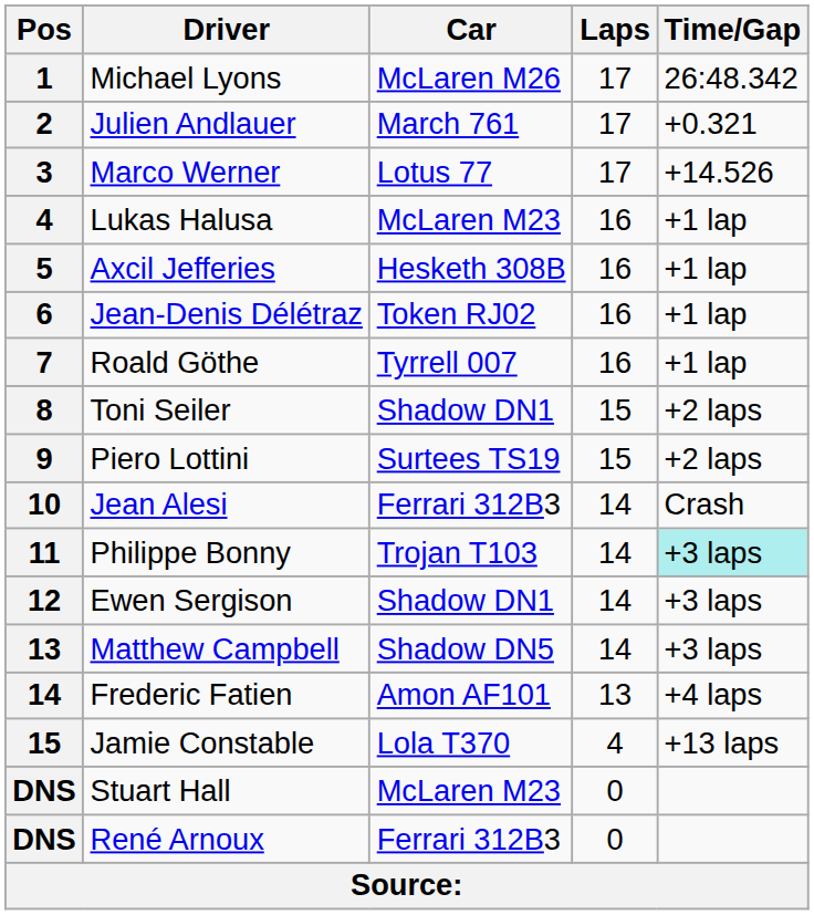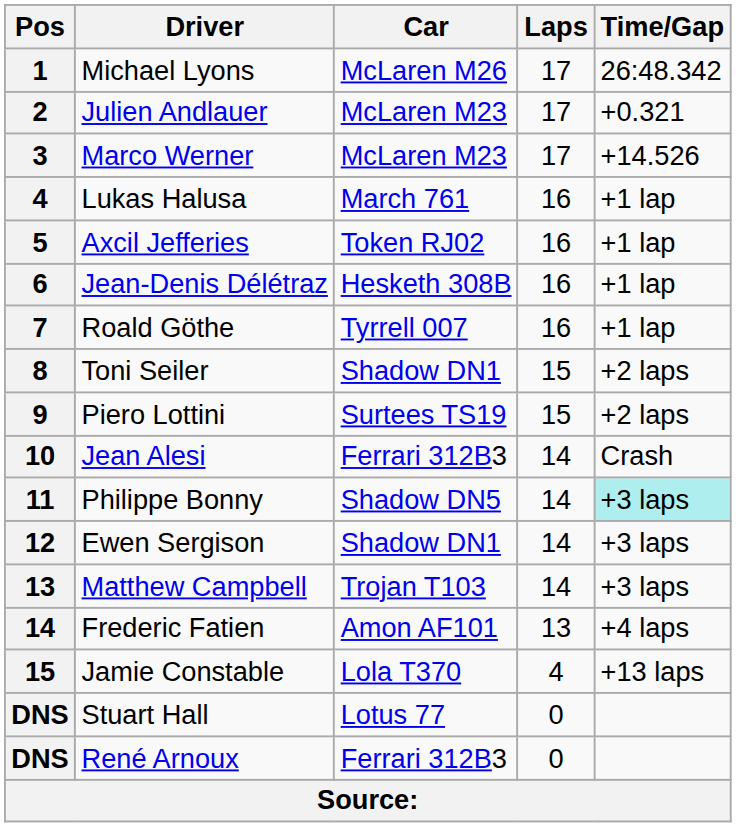 <table class="wikitable" style="font-size: 90%;">
 <tr>
 <th>Pos</th>
 <th>Driver</th>
 <th>Car</th>
 <th>Laps</th>
 <th>Time/Gap</th>
 </tr>
 <tr>
 <th>1</th>
 <td> Michael Lyons</td>
 <td><a href='#'>McLaren M26</a></td>
 <td align=center>17</td>
 <td>26:48.342</td>
 </tr>
 <tr>
 <th>2</th>
 <td> <a href='#'>Julien Andlauer</a></td>
-<td><a href='#'>March 761</a></td>
+<td><a href='#'>McLaren M23</a></td>
 <td align=center>17</td>
 <td>+0.321</td>
 </tr>
 <tr>
 <th>3</th>
 <td> <a href='#'>Marco Werner</a></td>
-<td><a href='#'>Lotus 77</a></td>
+<td><a href='#'>McLaren M23</a></td>
 <td align=center>17</td>
 <td>+14.526</td>
 </tr>
 <tr>
 <th>4</th>
 <td> Lukas Halusa</td>
-<td><a href='#'>McLaren M23</a></td>
+<td><a href='#'>March 761</a></td>
 <td align=center>16</td>
 <td>+1 lap</td>
 </tr>
 <tr>
 <th>5</th>
 <td> <a href='#'>Axcil Jefferies</a></td>
-<td><a href='#'>Hesketh 308B</a></td>
+<td><a href='#'>Token RJ02</a></td>
 <td align=center>16</td>
 <td>+1 lap</td>
 </tr>
 <tr>
 <th>6</th>
 <td> <a href='#'>Jean-Denis Délétraz</a></td>
-<td><a href='#'>Token RJ02</a></td>
+<td><a href='#'>Hesketh 308B</a></td>
 <td align=center>16</td>
 <td>+1 lap</td>
 </tr>
 <tr>
 <th>7</th>
 <td> Roald Göthe</td>
 <td><a href='#'>Tyrrell 007</a></td>
 <td align=center>16</td>
 <td>+1 lap</td>
 </tr>
 <tr>
 <th>8</th>
 <td> Toni Seiler</td>
 <td><a href='#'>Shadow DN1</a></td>
 <td align=center>15</td>
 <td>+2 laps</td>
 </tr>
 <tr>
 <th>9</th>
 <td> Piero Lottini</td>
 <td><a href='#'>Surtees TS19</a></td>
 <td align=center>15</td>
 <td>+2 laps</td>
 </tr>
 <tr>
 <th>10</th>
 <td> <a href='#'>Jean Alesi</a></td>
 <td><a href='#'>Ferrari 312B</a>3</td>
 <td align=center>14</td>
 <td>Crash</td>
 </tr>
 <tr>
 <th>11</th>
 <td> Philippe Bonny</td>
-<td><a href='#'>Trojan T103</a></td>
+<td><a href='#'>Shadow DN5</a></td>
 <td align=center>14</td>
 <td style="background: paleturquoise;">+3 laps</td>
 </tr>
 <tr>
 <th>12</th>
 <td> Ewen Sergison</td>
 <td><a href='#'>Shadow DN1</a></td>
 <td align=center>14</td>
 <td>+3 laps</td>
 </tr>
 <tr>
 <th>13</th>
 <td> <a href='#'>Matthew Campbell</a></td>
-<td><a href='#'>Shadow DN5</a></td>
+<td><a href='#'>Trojan T103</a></td>
 <td align=center>14</td>
 <td>+3 laps</td>
 </tr>
 <tr>
 <th>14</th>
 <td> Frederic Fatien</td>
 <td><a href='#'>Amon AF101</a></td>
 <td align=center>13</td>
 <td>+4 laps</td>
 </tr>
 <tr>
 <th>15</th>
 <td> Jamie Constable</td>
 <td><a href='#'>Lola T370</a></td>
 <td align=center>4</td>
 <td>+13 laps</td>
 </tr>
 <tr>
 <th>DNS</th>
 <td> Stuart Hall</td>
-<td><a href='#'>McLaren M23</a></td>
+<td><a href='#'>Lotus 77</a></td>
 <td align=center>0</td>
 <td></td>
 </tr>
 <tr>
 <th>DNS</th>
 <td> <a href='#'>René Arnoux</a></td>
 <td><a href='#'>Ferrari 312B</a>3</td>
 <td align=center>0</td>
 <td></td>
 </tr>
 <tr>
 <th colspan=5>Source:</th>
 </tr>
 </table>
